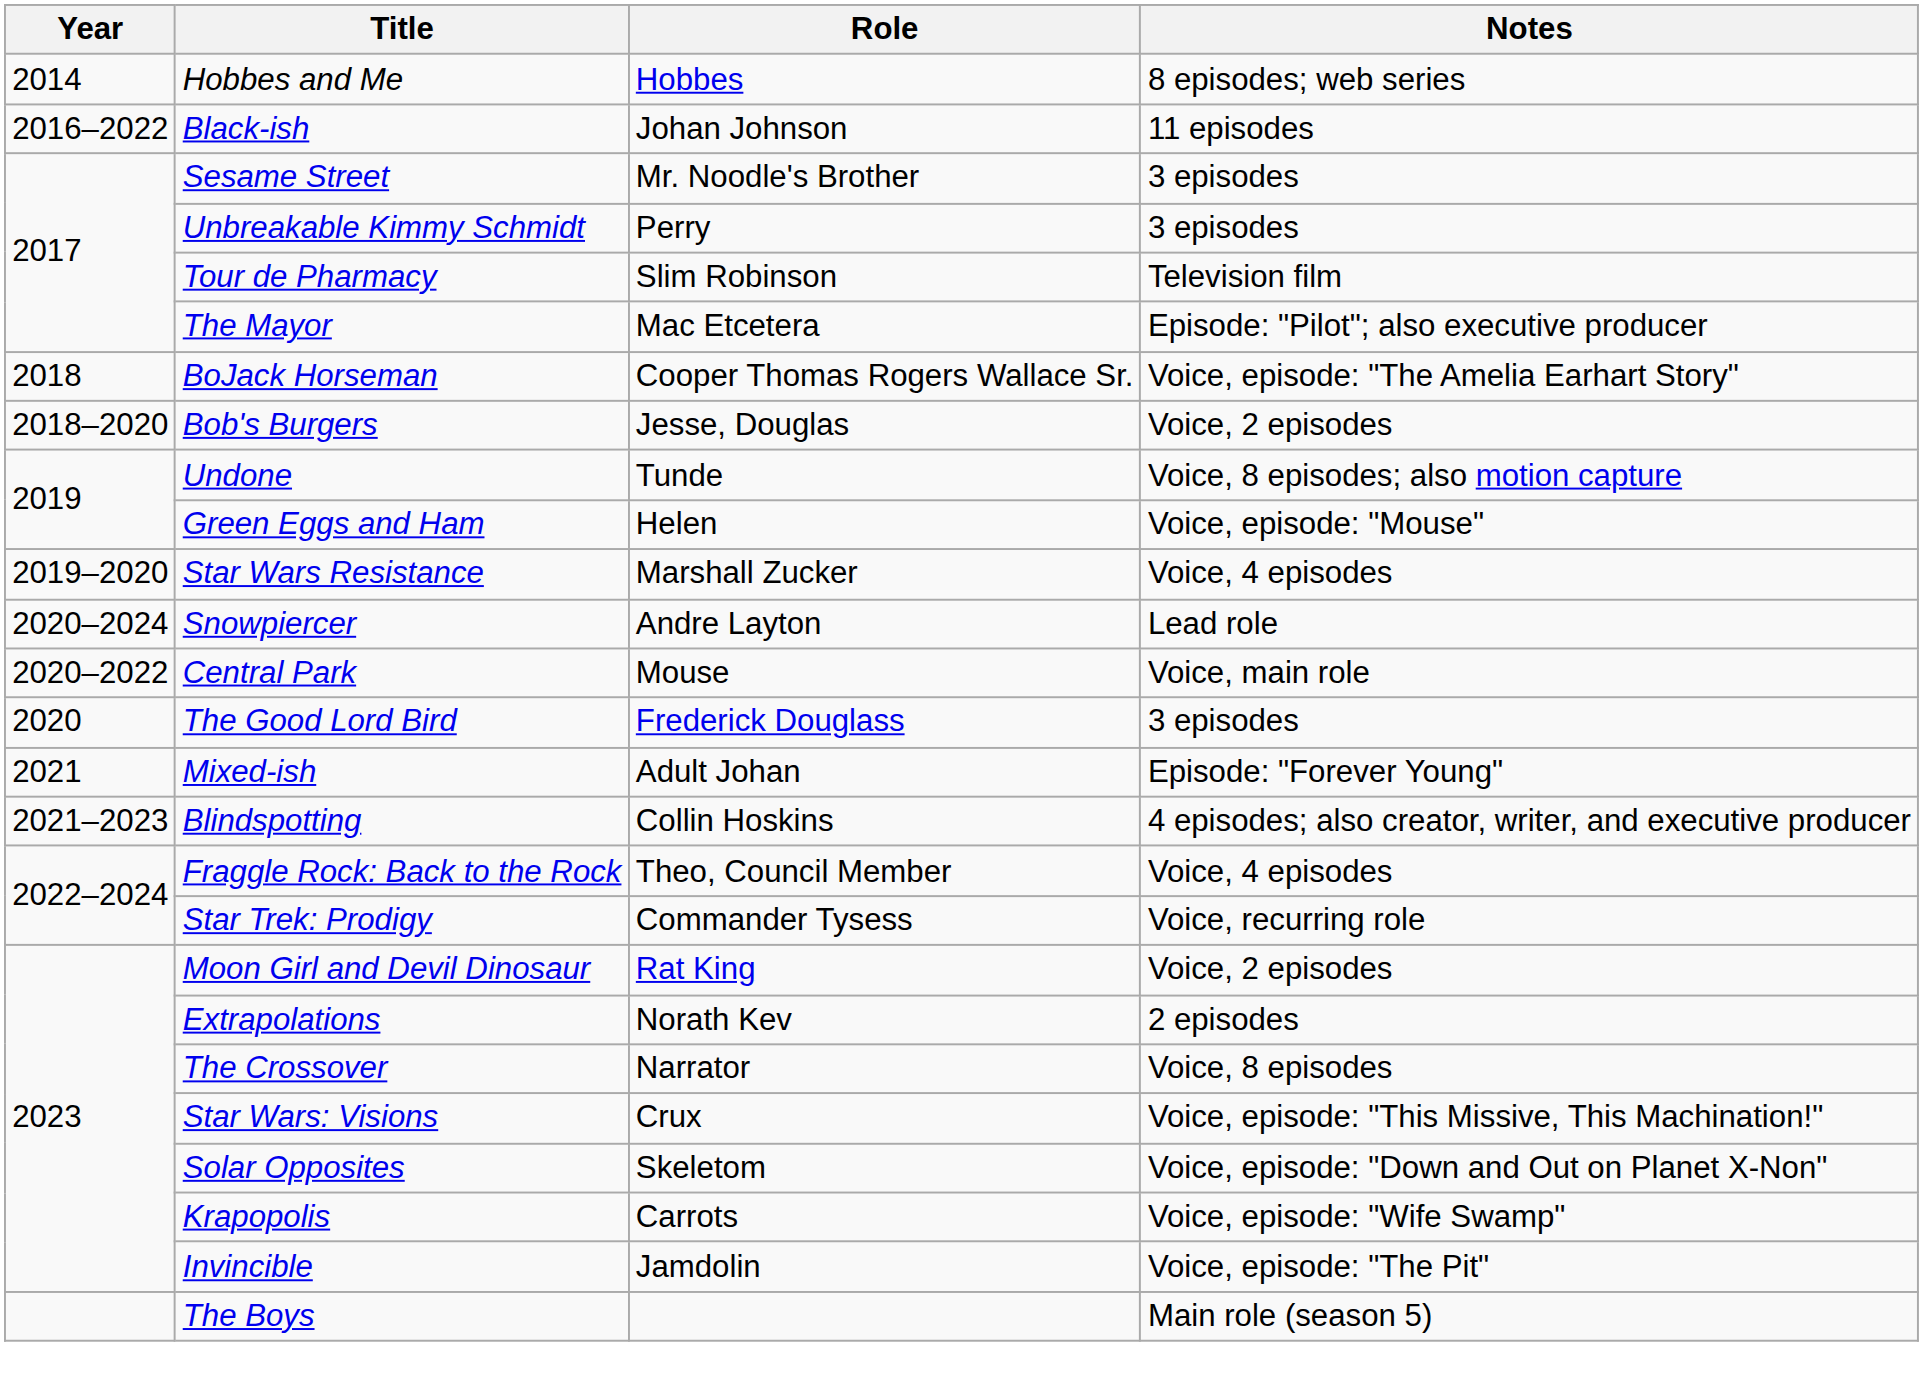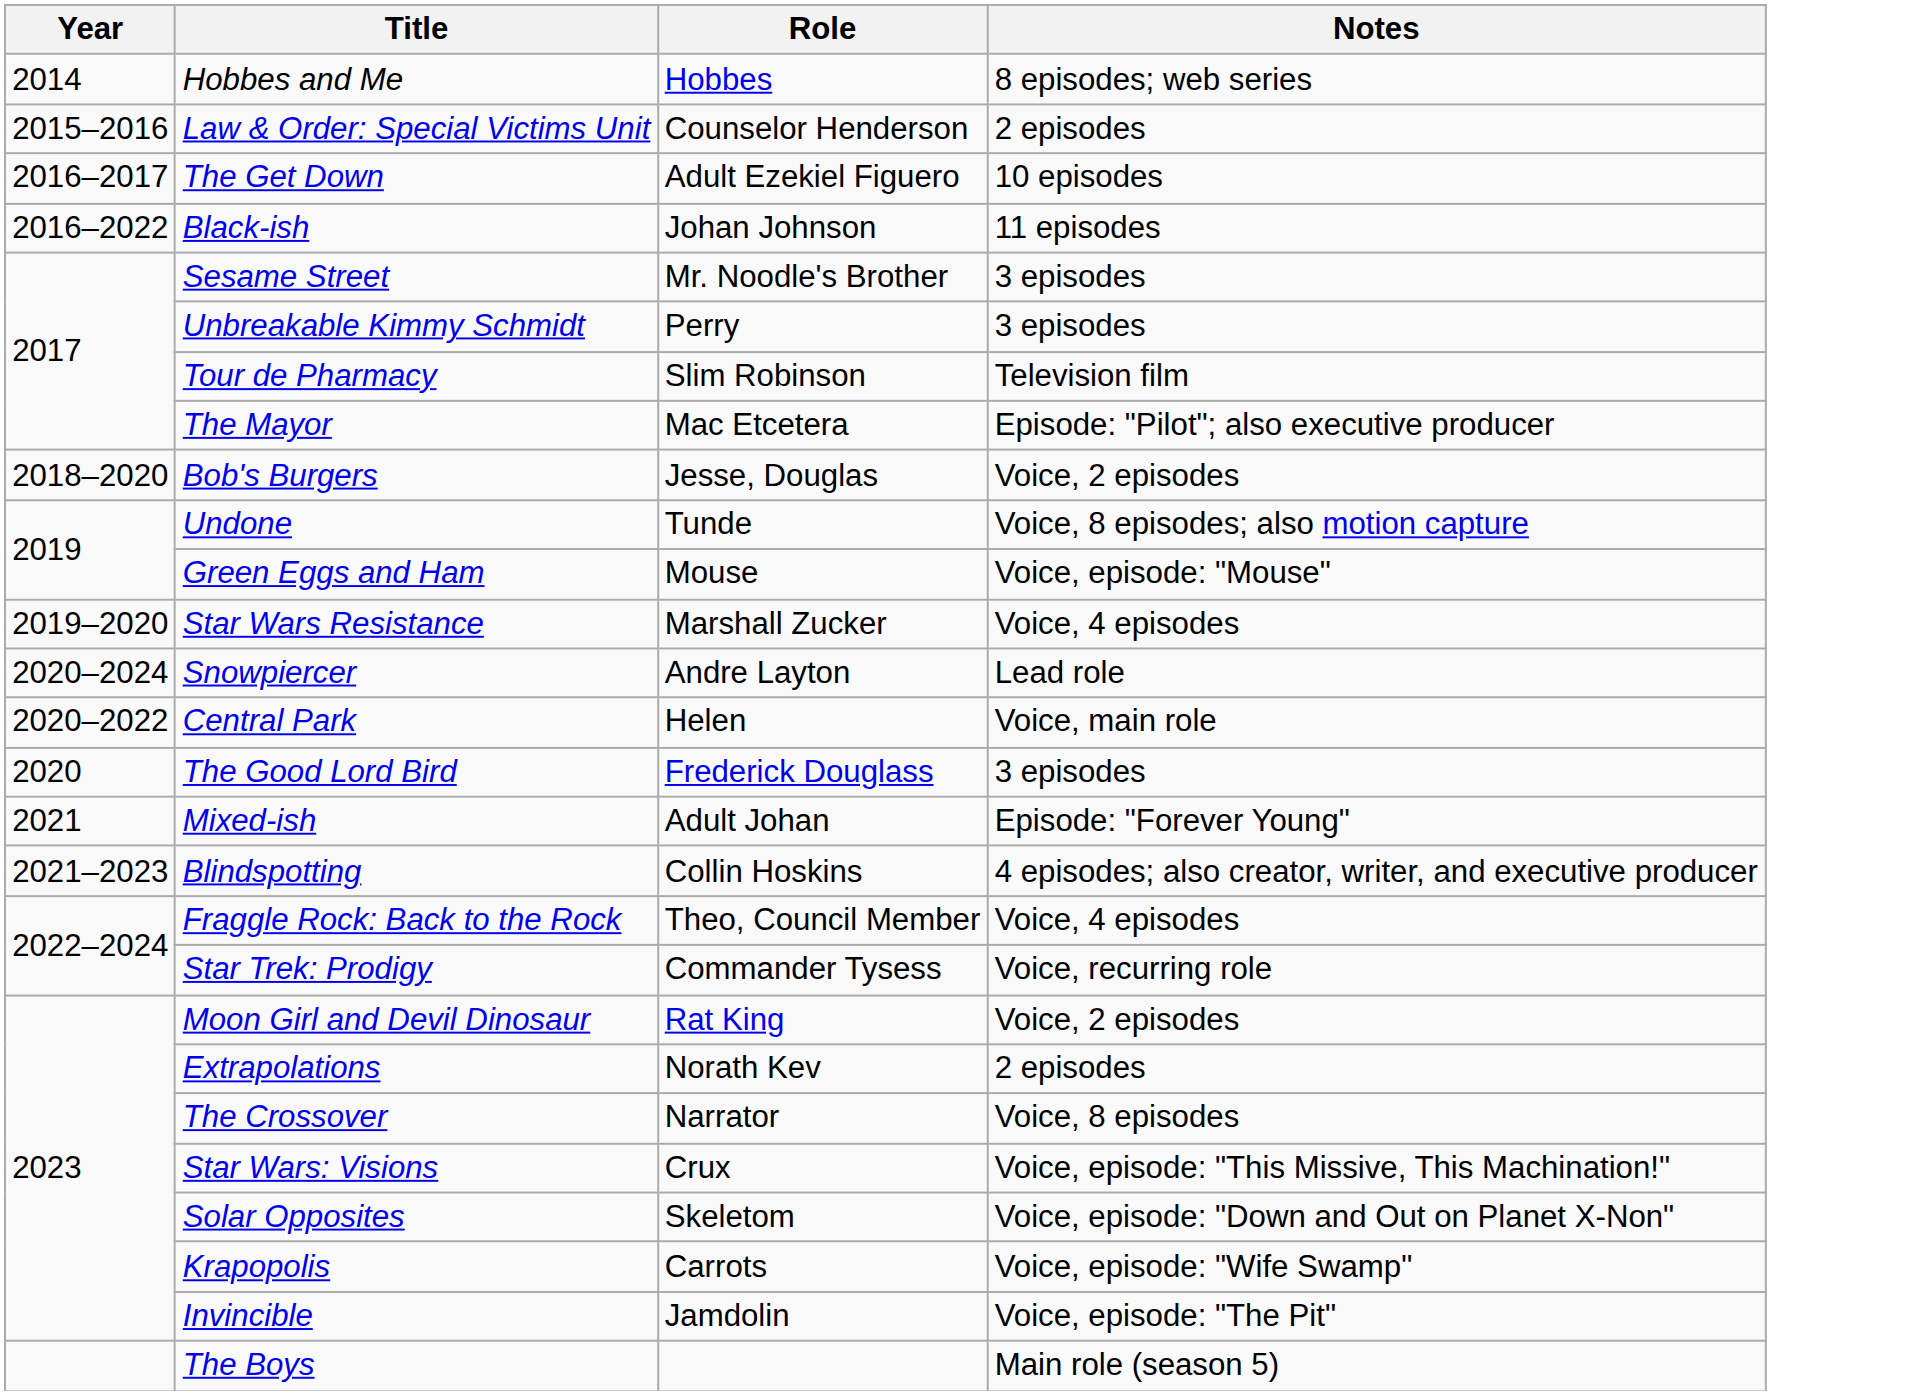 <table class="wikitable sortable">
 <tr>
 <th>Year</th>
 <th>Title</th>
 <th>Role</th>
 <th class="unsortable">Notes</th>
 </tr>
 <tr>
 <td>2014</td>
 <td><em>Hobbes and Me</em></td>
 <td><a href='#'>Hobbes</a></td>
 <td>8 episodes; web series</td>
+</tr>
+<tr>
+<td>2015–2016</td>
+<td><em><a href='#'>Law & Order: Special Victims Unit</a></em></td>
+<td>Counselor Henderson</td>
+<td>2 episodes</td>
+</tr>
+<tr>
+<td>2016–2017</td>
+<td><em><a href='#'>The Get Down</a></em></td>
+<td>Adult Ezekiel Figuero</td>
+<td>10 episodes</td>
 </tr>
 <tr>
 <td>2016–2022</td>
 <td><em><a href='#'>Black-ish</a></em></td>
 <td>Johan Johnson</td>
 <td>11 episodes</td>
 </tr>
 <tr>
 <td rowspan="4">2017</td>
 <td><em><a href='#'>Sesame Street</a></em></td>
 <td>Mr. Noodle's Brother</td>
 <td>3 episodes</td>
 </tr>
 <tr>
 <td><em><a href='#'>Unbreakable Kimmy Schmidt</a></em></td>
 <td>Perry</td>
 <td>3 episodes</td>
 </tr>
 <tr>
 <td><em><a href='#'>Tour de Pharmacy</a></em></td>
 <td>Slim Robinson</td>
 <td>Television film</td>
 </tr>
 <tr>
 <td><em><a href='#'>The Mayor</a></em></td>
 <td>Mac Etcetera</td>
 <td>Episode: "Pilot"; also executive producer</td>
 </tr>
 <tr>
-<td>2018</td>
-<td><em><a href='#'>BoJack Horseman</a></em></td>
-<td>Cooper Thomas Rogers Wallace Sr.</td>
-<td>Voice, episode: "The Amelia Earhart Story"</td>
-</tr>
-<tr>
 <td>2018–2020</td>
 <td><em><a href='#'>Bob's Burgers</a></em></td>
 <td>Jesse, Douglas</td>
 <td>Voice, 2 episodes</td>
 </tr>
 <tr>
 <td rowspan="2">2019</td>
 <td><em><a href='#'>Undone</a></em></td>
 <td>Tunde</td>
 <td>Voice, 8 episodes; also <a href='#'>motion capture</a></td>
 </tr>
 <tr>
 <td><em><a href='#'>Green Eggs and Ham</a></em></td>
-<td>Helen</td>
+<td>Mouse</td>
 <td>Voice, episode: "Mouse"</td>
 </tr>
 <tr>
 <td>2019–2020</td>
 <td><em><a href='#'>Star Wars Resistance</a></em></td>
 <td>Marshall Zucker</td>
 <td>Voice, 4 episodes</td>
 </tr>
 <tr>
 <td>2020–2024</td>
 <td><em><a href='#'>Snowpiercer</a></em></td>
 <td>Andre Layton</td>
 <td>Lead role</td>
 </tr>
 <tr>
 <td>2020–2022</td>
 <td><em><a href='#'>Central Park</a></em></td>
-<td>Mouse</td>
+<td>Helen</td>
 <td>Voice, main role</td>
 </tr>
 <tr>
 <td>2020</td>
 <td><em><a href='#'>The Good Lord Bird</a></em></td>
 <td><a href='#'>Frederick Douglass</a></td>
 <td>3 episodes</td>
 </tr>
 <tr>
 <td>2021</td>
 <td><em><a href='#'>Mixed-ish</a></em></td>
 <td>Adult Johan</td>
 <td>Episode: "Forever Young"</td>
 </tr>
 <tr>
 <td>2021–2023</td>
 <td><em><a href='#'>Blindspotting</a></em></td>
 <td>Collin Hoskins</td>
 <td>4 episodes; also creator, writer, and executive producer</td>
 </tr>
 <tr>
 <td rowspan="2">2022–2024</td>
 <td><em><a href='#'>Fraggle Rock: Back to the Rock</a></em></td>
 <td>Theo, Council Member</td>
 <td>Voice, 4 episodes</td>
 </tr>
 <tr>
 <td><em><a href='#'>Star Trek: Prodigy</a></em></td>
 <td>Commander Tysess</td>
 <td>Voice, recurring role</td>
 </tr>
 <tr>
 <td rowspan="7">2023</td>
 <td><em><a href='#'>Moon Girl and Devil Dinosaur</a></em></td>
 <td><a href='#'>Rat King</a></td>
 <td>Voice, 2 episodes</td>
 </tr>
 <tr>
 <td><em><a href='#'>Extrapolations</a></em></td>
 <td>Norath Kev</td>
 <td>2 episodes</td>
 </tr>
 <tr>
 <td><em><a href='#'>The Crossover</a></em></td>
 <td>Narrator</td>
 <td>Voice, 8 episodes</td>
 </tr>
 <tr>
 <td><em><a href='#'>Star Wars: Visions</a></em></td>
 <td>Crux</td>
 <td>Voice, episode: "This Missive, This Machination!"</td>
 </tr>
 <tr>
 <td><em><a href='#'>Solar Opposites</a></em></td>
 <td>Skeletom</td>
 <td>Voice, episode: "Down and Out on Planet X-Non"</td>
 </tr>
 <tr>
 <td><em><a href='#'>Krapopolis</a></em></td>
 <td>Carrots</td>
 <td>Voice, episode: "Wife Swamp"</td>
 </tr>
 <tr>
 <td><em><a href='#'>Invincible</a></em></td>
 <td>Jamdolin</td>
 <td>Voice, episode: "The Pit"</td>
 </tr>
 <tr>
 <td></td>
 <td><em><a href='#'>The Boys</a></em></td>
 <td></td>
 <td>Main role (season 5)</td>
 </tr>
 </table>
